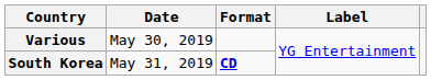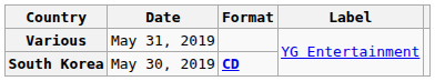 <table class="wikitable plainrowheaders">
 <tr>
 <th>Country</th>
 <th>Date</th>
 <th>Format</th>
 <th>Label</th>
 <th></th>
 </tr>
 <tr>
 <th scope="row">Various</th>
-<td>May 30, 2019</td>
+<td>May 31, 2019</td>
 <td></td>
 <td rowspan="2"><a href='#'>YG Entertainment</a></td>
 <td rowspan="2"></td>
 </tr>
 <tr>
 <th scope="row">South Korea</th>
-<td>May 31, 2019</td>
+<td>May 30, 2019</td>
 <td><strong><a href='#'>CD</a></strong></td>
 </tr>
 </table>
